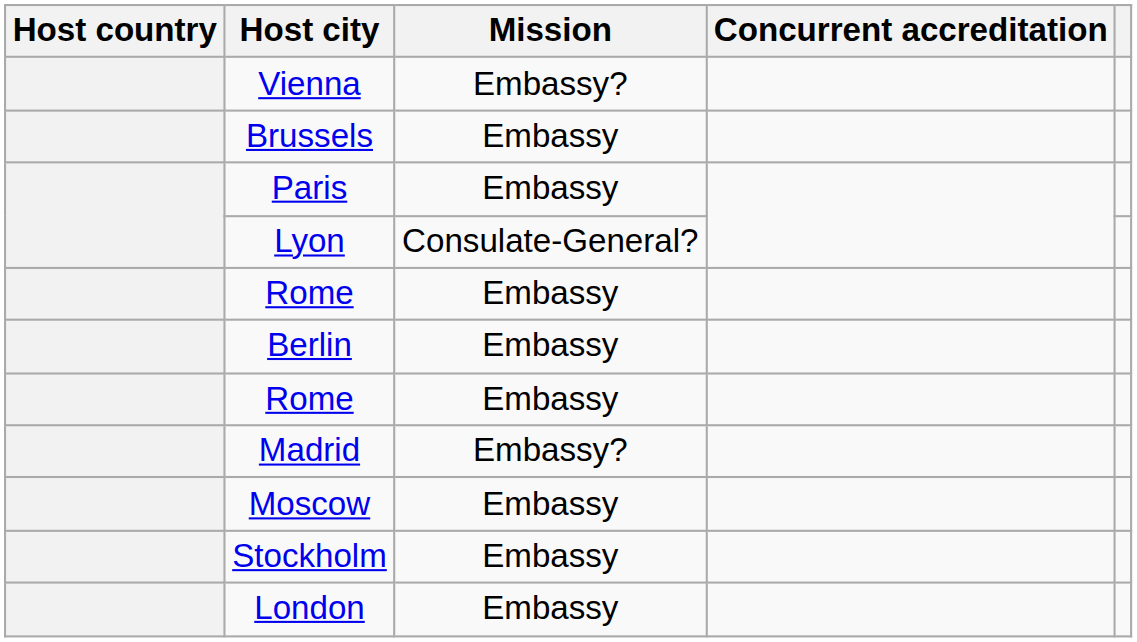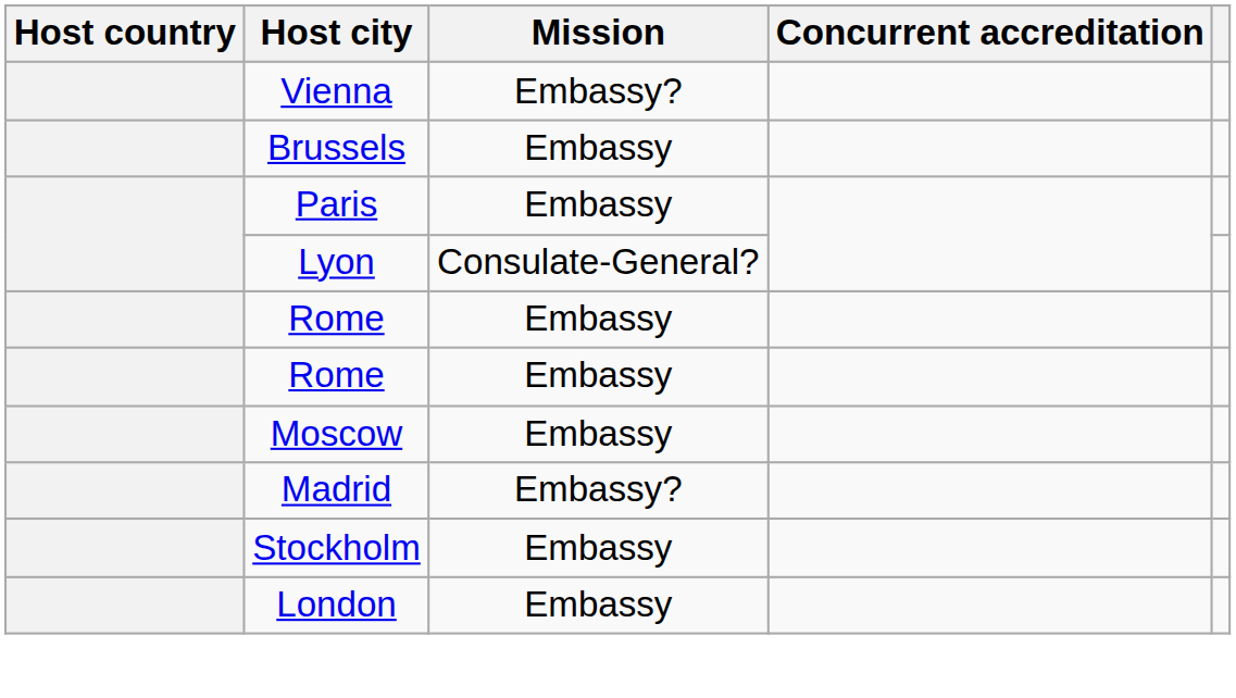 <table class="wikitable plainrowheaders" style="text-align:center;">
 <tr>
 <th scope="col">Host country</th>
 <th scope="col">Host city</th>
 <th scope="col">Mission</th>
 <th scope="col">Concurrent accreditation</th>
 <th scope="col"></th>
 </tr>
 <tr>
 <th scope="row"></th>
 <td><a href='#'>Vienna</a></td>
 <td>Embassy?</td>
 <td></td>
 <td></td>
 </tr>
 <tr>
 <th scope="row"></th>
 <td><a href='#'>Brussels</a></td>
 <td>Embassy</td>
 <td></td>
 <td></td>
 </tr>
 <tr>
 <th scope="row" rowspan="2"></th>
 <td><a href='#'>Paris</a></td>
 <td>Embassy</td>
 <td rowspan="2"></td>
 <td></td>
 </tr>
 <tr>
 <td><a href='#'>Lyon</a></td>
 <td>Consulate-General?</td>
 <td></td>
 </tr>
 <tr>
 <th scope="row"></th>
 <td><a href='#'>Rome</a></td>
 <td>Embassy</td>
 <td></td>
 <td></td>
 </tr>
 <tr>
 <th scope="row"></th>
-<td><a href='#'>Berlin</a></td>
+<td><a href='#'>Rome</a></td>
 <td>Embassy</td>
 <td></td>
 <td></td>
 </tr>
 <tr>
 <th scope="row"></th>
-<td><a href='#'>Rome</a></td>
+<td><a href='#'>Moscow</a></td>
 <td>Embassy</td>
 <td></td>
 <td></td>
 </tr>
 <tr>
 <th scope="row"></th>
 <td><a href='#'>Madrid</a></td>
 <td>Embassy?</td>
-<td></td>
-<td></td>
-</tr>
-<tr>
-<th scope="row"></th>
-<td><a href='#'>Moscow</a></td>
-<td>Embassy</td>
 <td></td>
 <td></td>
 </tr>
 <tr>
 <th scope="row"></th>
 <td><a href='#'>Stockholm</a></td>
 <td>Embassy</td>
 <td></td>
 <td></td>
 </tr>
 <tr>
 <th scope="row"></th>
 <td><a href='#'>London</a></td>
 <td>Embassy</td>
 <td></td>
 <td></td>
 </tr>
 </table>
